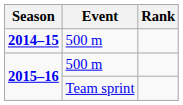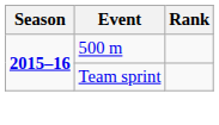 <table class="wikitable sortable" style="font-size:90%" style="text-align:center">
 <tr>
 <th>Season</th>
 <th>Event</th>
 <th>Rank</th>
-</tr>
-<tr>
-<td><strong><a href='#'>2014–15</a></strong></td>
-<td><a href='#'>500 m</a></td>
-<td></td>
 </tr>
 <tr>
 <td rowspan=2><strong><a href='#'>2015–16</a></strong></td>
 <td><a href='#'>500 m</a></td>
 <td></td>
 </tr>
 <tr>
 <td><a href='#'>Team sprint</a></td>
 <td></td>
 </tr>
 </table>
